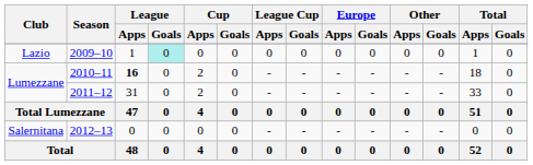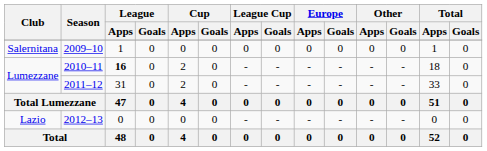 <table class="wikitable" style="text-align: center;">
 <tr>
 <th rowspan="2">Club</th>
 <th rowspan="2">Season</th>
 <th colspan="2">League</th>
 <th colspan="2">Cup</th>
 <th colspan="2">League Cup</th>
 <th colspan="2"><a href='#'>Europe</a></th>
 <th colspan="2">Other</th>
 <th colspan="2">Total</th>
 </tr>
 <tr>
 <th>Apps</th>
 <th>Goals</th>
 <th>Apps</th>
 <th>Goals</th>
 <th>Apps</th>
 <th>Goals</th>
 <th>Apps</th>
 <th>Goals</th>
 <th>Apps</th>
 <th>Goals</th>
 <th>Apps</th>
 <th>Goals</th>
 </tr>
 <tr>
 </tr>
 <tr>
-<td rowspan="1" valign="top"><a href='#'>Lazio</a></td>
+<td rowspan="1" valign="top"><a href='#'>Salernitana</a></td>
 <td><a href='#'>2009–10</a></td>
 <td>1</td>
-<td style="background: paleturquoise;">0</td>
+<td>0</td>
 <td>0</td>
 <td>0</td>
 <td>0</td>
 <td>0</td>
 <td>0</td>
 <td>0</td>
 <td>0</td>
 <td>0</td>
 <td>1</td>
 <td>0</td>
 </tr>
 <tr>
 <td rowspan="2" valign="middle"><a href='#'>Lumezzane</a></td>
 <td><a href='#'>2010–11</a></td>
 <td><strong>16</strong></td>
 <td>0</td>
 <td>2</td>
 <td>0</td>
 <td>-</td>
 <td>-</td>
 <td>-</td>
 <td>-</td>
 <td>-</td>
 <td>-</td>
 <td>18</td>
 <td>0</td>
 </tr>
 <tr>
 <td><a href='#'>2011–12</a></td>
 <td>31</td>
 <td>0</td>
 <td>2</td>
 <td>0</td>
 <td>-</td>
 <td>-</td>
 <td>-</td>
 <td>-</td>
 <td>-</td>
 <td>-</td>
 <td>33</td>
 <td>0</td>
 </tr>
 <tr>
 <th colspan="2">Total Lumezzane</th>
 <th>47</th>
 <th>0</th>
 <th>4</th>
 <th>0</th>
 <th>0</th>
 <th>0</th>
 <th>0</th>
 <th>0</th>
 <th>0</th>
 <th>0</th>
 <th>51</th>
 <th>0</th>
 </tr>
 <tr>
-<td rowspan="1" valign="top"><a href='#'>Salernitana</a></td>
+<td rowspan="1" valign="top"><a href='#'>Lazio</a></td>
 <td><a href='#'>2012–13</a></td>
 <td>0</td>
 <td>0</td>
 <td>0</td>
 <td>0</td>
 <td>-</td>
 <td>-</td>
 <td>-</td>
 <td>-</td>
 <td>-</td>
 <td>-</td>
 <td>0</td>
 <td>0</td>
 </tr>
 <tr>
 <th colspan="2">Total</th>
 <th>48</th>
 <th>0</th>
 <th>4</th>
 <th>0</th>
 <th>0</th>
 <th>0</th>
 <th>0</th>
 <th>0</th>
 <th>0</th>
 <th>0</th>
 <th>52</th>
 <th>0</th>
 </tr>
 </table>
